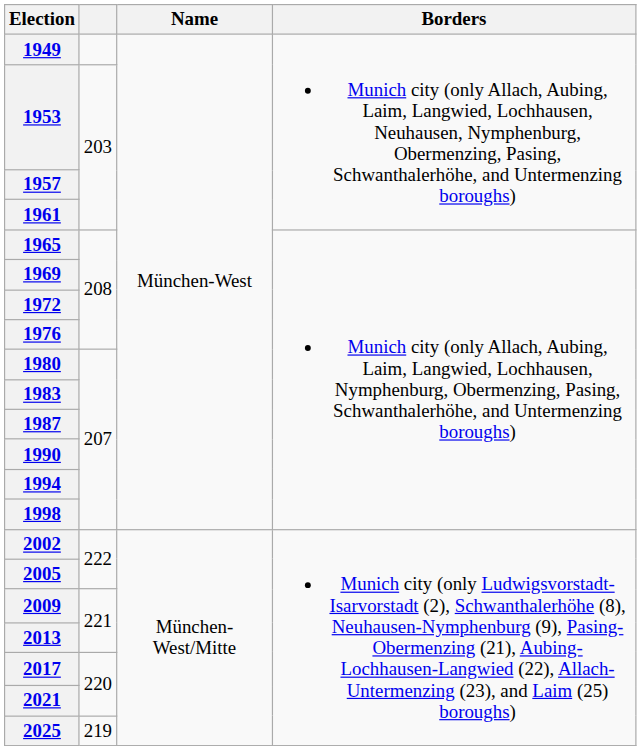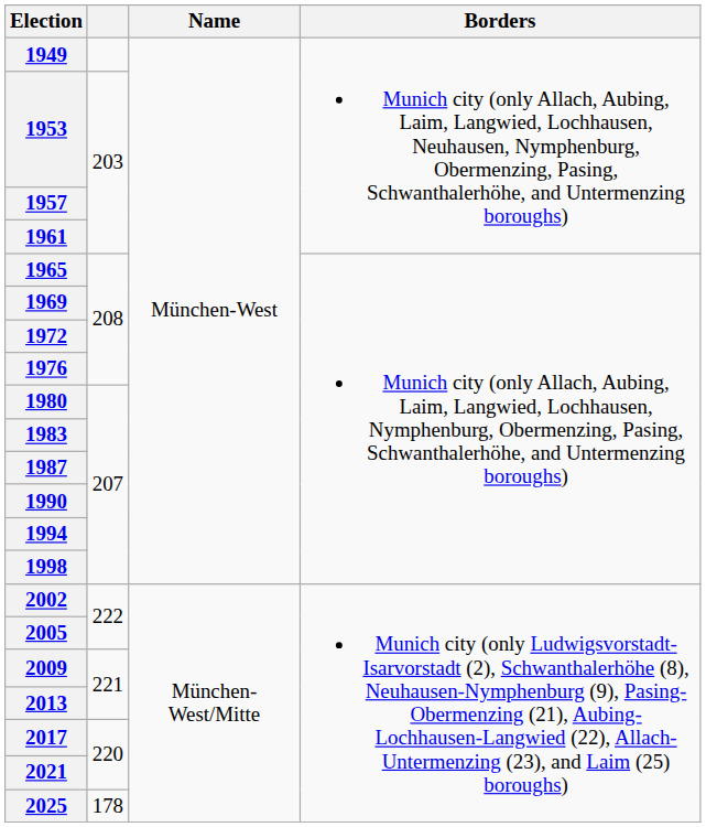 <table class=wikitable style="text-align:center">
 <tr>
 <th>Election</th>
 <th></th>
 <th width=125px>Name</th>
 <th width=300px>Borders</th>
 </tr>
 <tr>
 <th><a href='#'>1949</a></th>
 <td></td>
 <td rowspan=14>München-West</td>
 <td rowspan=4><br><ul><li><a href='#'>Munich</a> city (only Allach, Aubing, Laim, Langwied, Lochhausen, Neuhausen, Nymphenburg, Obermenzing, Pasing, Schwanthalerhöhe, and Untermenzing <a href='#'>boroughs</a>)</li></ul></td>
 </tr>
 <tr>
 <th><a href='#'>1953</a></th>
 <td rowspan=3>203</td>
 </tr>
 <tr>
 <th><a href='#'>1957</a></th>
 </tr>
 <tr>
 <th><a href='#'>1961</a></th>
 </tr>
 <tr>
 <th><a href='#'>1965</a></th>
 <td rowspan=4>208</td>
 <td rowspan=10><br><ul><li><a href='#'>Munich</a> city (only Allach, Aubing, Laim, Langwied, Lochhausen, Nymphenburg, Obermenzing, Pasing, Schwanthalerhöhe, and Untermenzing <a href='#'>boroughs</a>)</li></ul></td>
 </tr>
 <tr>
 <th><a href='#'>1969</a></th>
 </tr>
 <tr>
 <th><a href='#'>1972</a></th>
 </tr>
 <tr>
 <th><a href='#'>1976</a></th>
 </tr>
 <tr>
 <th><a href='#'>1980</a></th>
 <td rowspan=6>207</td>
 </tr>
 <tr>
 <th><a href='#'>1983</a></th>
 </tr>
 <tr>
 <th><a href='#'>1987</a></th>
 </tr>
 <tr>
 <th><a href='#'>1990</a></th>
 </tr>
 <tr>
 <th><a href='#'>1994</a></th>
 </tr>
 <tr>
 <th><a href='#'>1998</a></th>
 </tr>
 <tr>
 <th><a href='#'>2002</a></th>
 <td rowspan=2>222</td>
 <td rowspan=7>München-West/Mitte</td>
 <td rowspan=7><br><ul><li><a href='#'>Munich</a> city (only <a href='#'>Ludwigsvorstadt-Isarvorstadt</a> (2), <a href='#'>Schwanthalerhöhe</a> (8), <a href='#'>Neuhausen-Nymphenburg</a> (9), <a href='#'>Pasing-Obermenzing</a> (21), <a href='#'>Aubing-Lochhausen-Langwied</a> (22), <a href='#'>Allach-Untermenzing</a> (23), and <a href='#'>Laim</a> (25) <a href='#'>boroughs</a>)</li></ul></td>
 </tr>
 <tr>
 <th><a href='#'>2005</a></th>
 </tr>
 <tr>
 <th><a href='#'>2009</a></th>
 <td rowspan=2>221</td>
 </tr>
 <tr>
 <th><a href='#'>2013</a></th>
 </tr>
 <tr>
 <th><a href='#'>2017</a></th>
 <td rowspan=2>220</td>
 </tr>
 <tr>
 <th><a href='#'>2021</a></th>
 </tr>
 <tr>
 <th><a href='#'>2025</a></th>
-<td>219</td>
+<td>178</td>
 </tr>
 </table>
